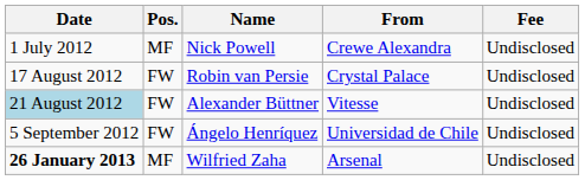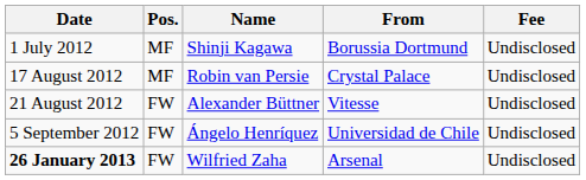 <table class="wikitable">
 <tr>
 <th>Date</th>
 <th>Pos.</th>
 <th>Name</th>
 <th>From</th>
 <th>Fee</th>
 </tr>
 <tr>
 <td>1 July 2012</td>
 <td>MF</td>
-<td> <a href='#'>Nick Powell</a></td>
-<td> <a href='#'>Crewe Alexandra</a></td>
+<td> <a href='#'>Shinji Kagawa</a></td>
+<td> <a href='#'>Borussia Dortmund</a></td>
 <td>Undisclosed</td>
 </tr>
 <tr>
 <td>17 August 2012</td>
-<td>FW</td>
+<td>MF</td>
 <td> <a href='#'>Robin van Persie</a></td>
 <td> <a href='#'>Crystal Palace</a></td>
 <td>Undisclosed</td>
 </tr>
 <tr>
-<td style="background: lightblue;">21 August 2012</td>
+<td>21 August 2012</td>
 <td>FW</td>
 <td> <a href='#'>Alexander Büttner</a></td>
 <td> <a href='#'>Vitesse</a></td>
 <td>Undisclosed</td>
 </tr>
 <tr>
 <td>5 September 2012</td>
 <td>FW</td>
 <td> <a href='#'>Ángelo Henríquez</a></td>
 <td> <a href='#'>Universidad de Chile</a></td>
 <td>Undisclosed</td>
 </tr>
 <tr>
 <td><strong>26 January 2013</strong></td>
-<td>MF</td>
+<td>FW</td>
 <td> <a href='#'>Wilfried Zaha</a></td>
 <td> <a href='#'>Arsenal</a></td>
 <td>Undisclosed</td>
 </tr>
 </table>
